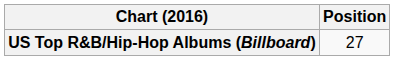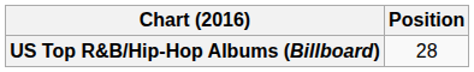 <table class="wikitable plainrowheaders" style="text-align:center">
 <tr>
 <th scope="col">Chart (2016)</th>
 <th scope="col">Position</th>
 </tr>
 <tr>
 <th scope="row">US Top R&B/Hip-Hop Albums (<em>Billboard</em>)</th>
-<td>27</td>
+<td>28</td>
 </tr>
 </table>
